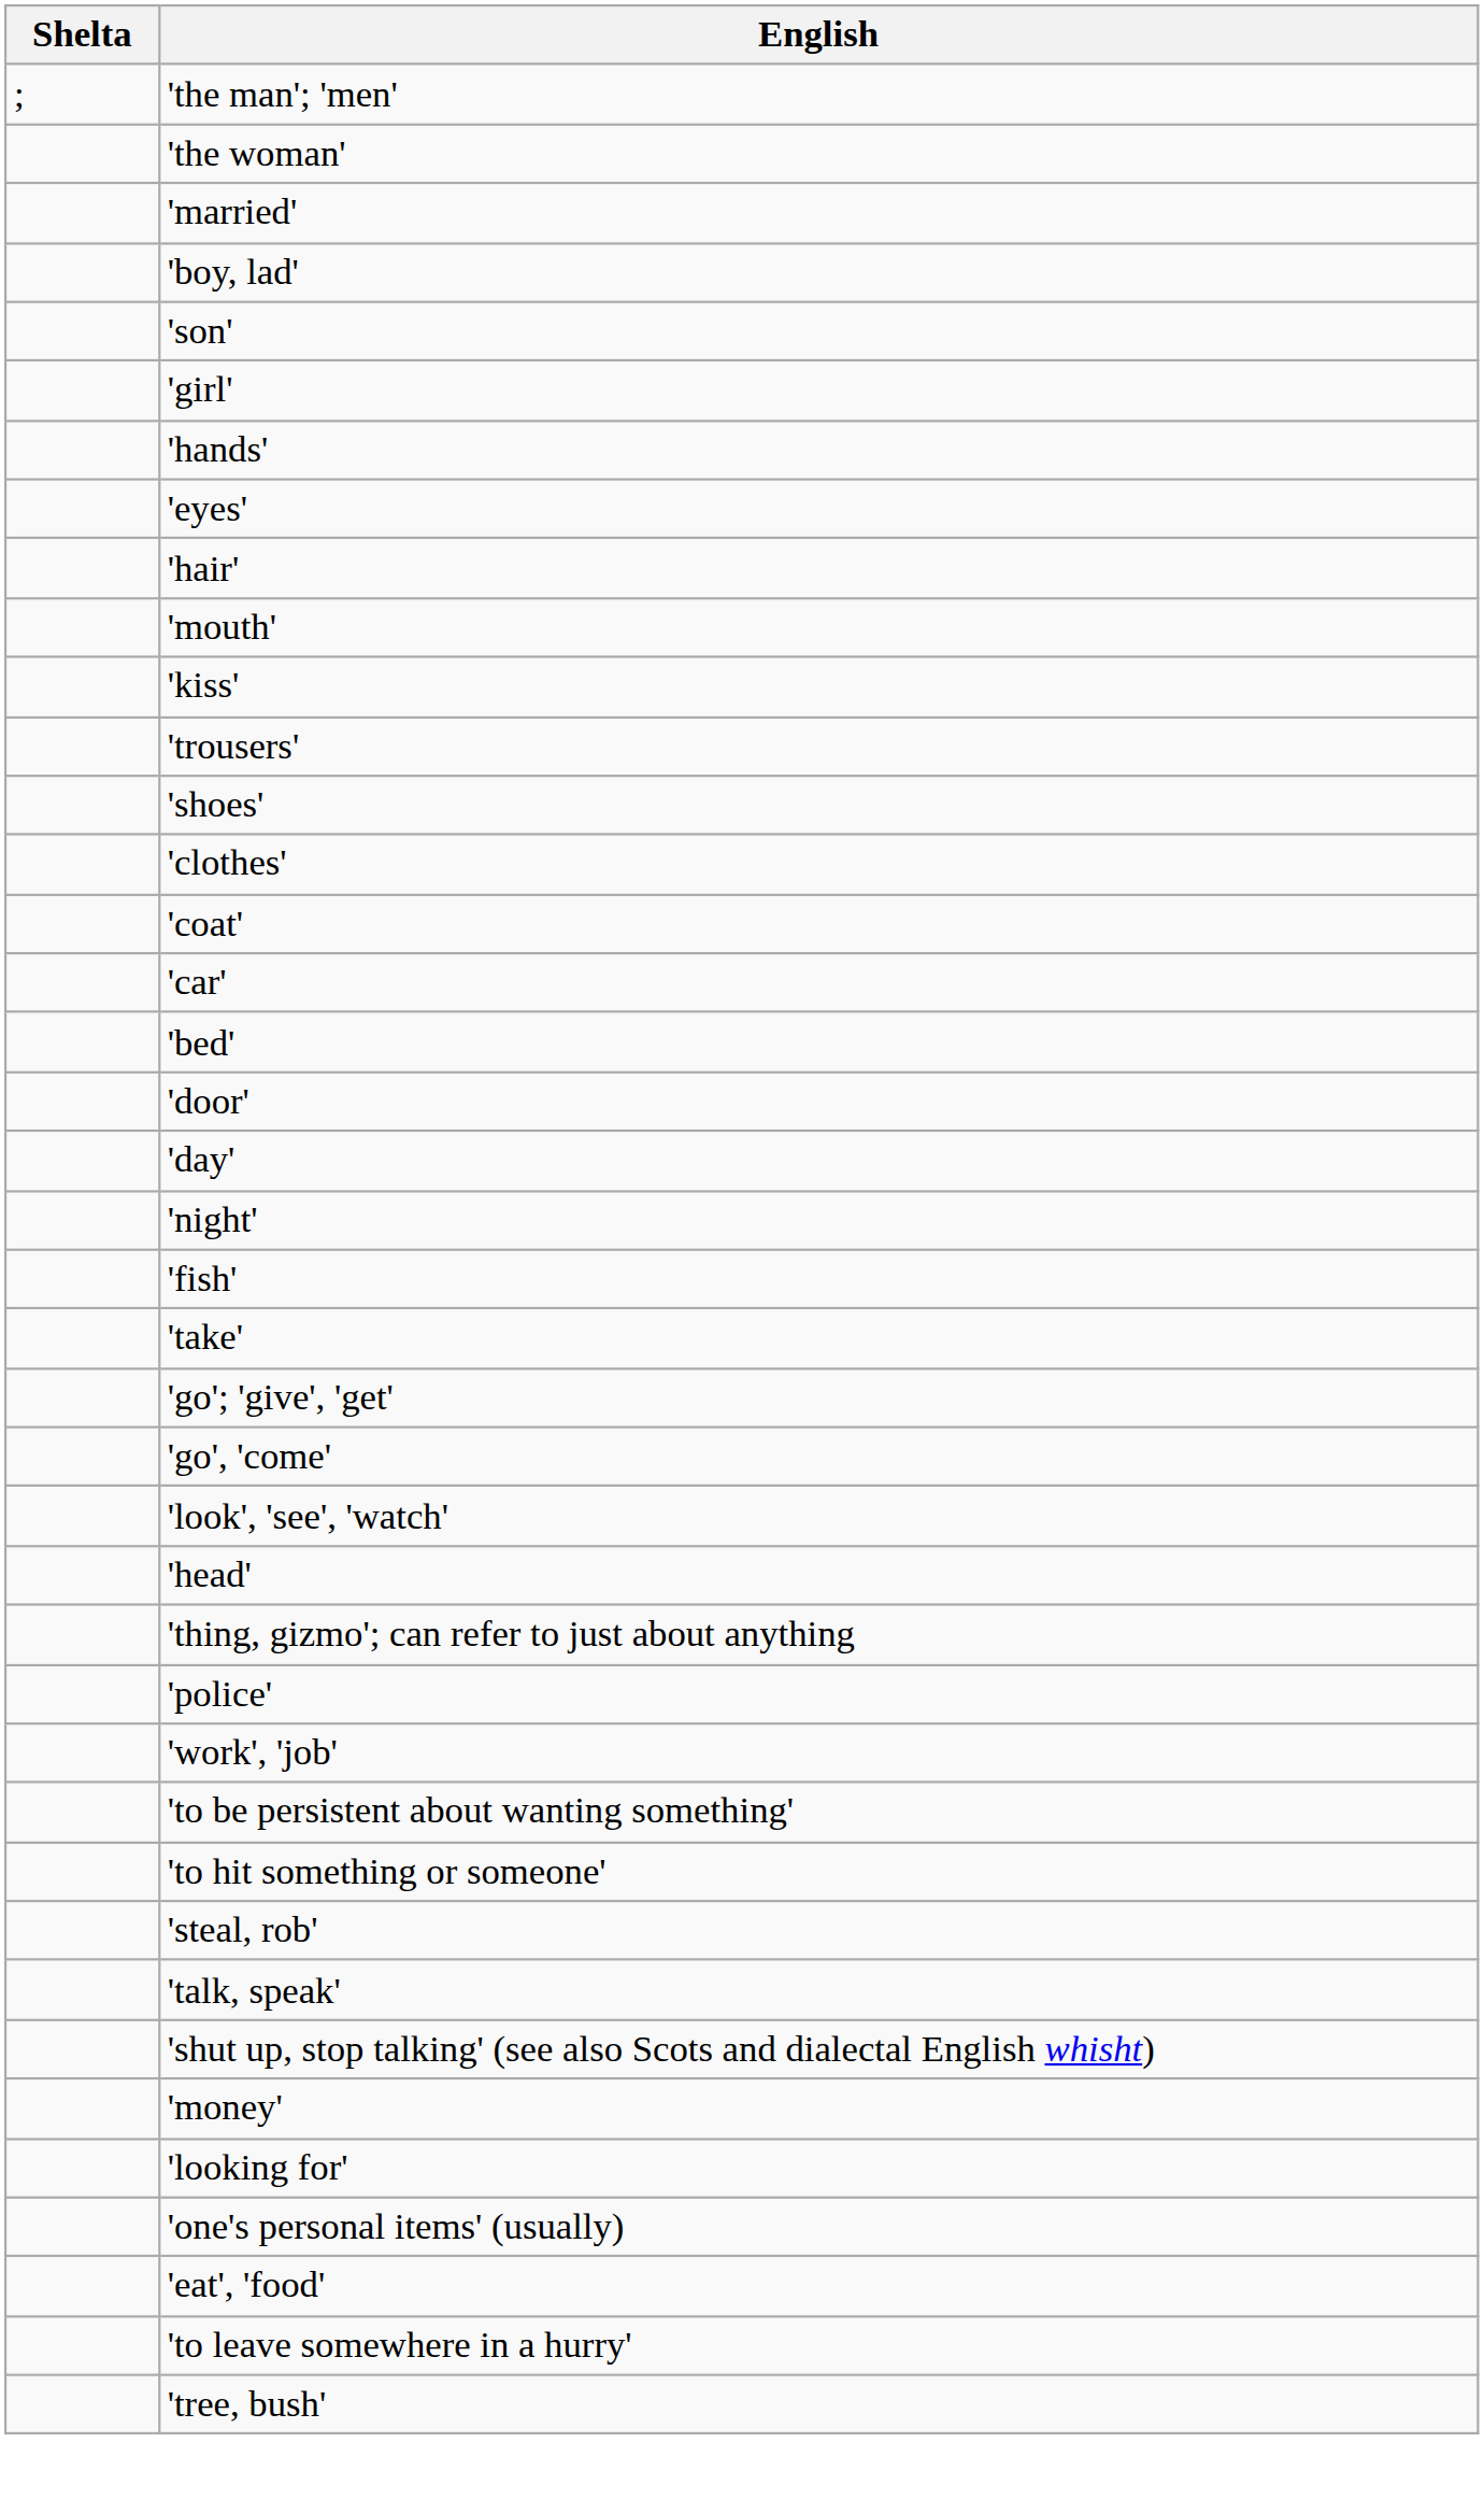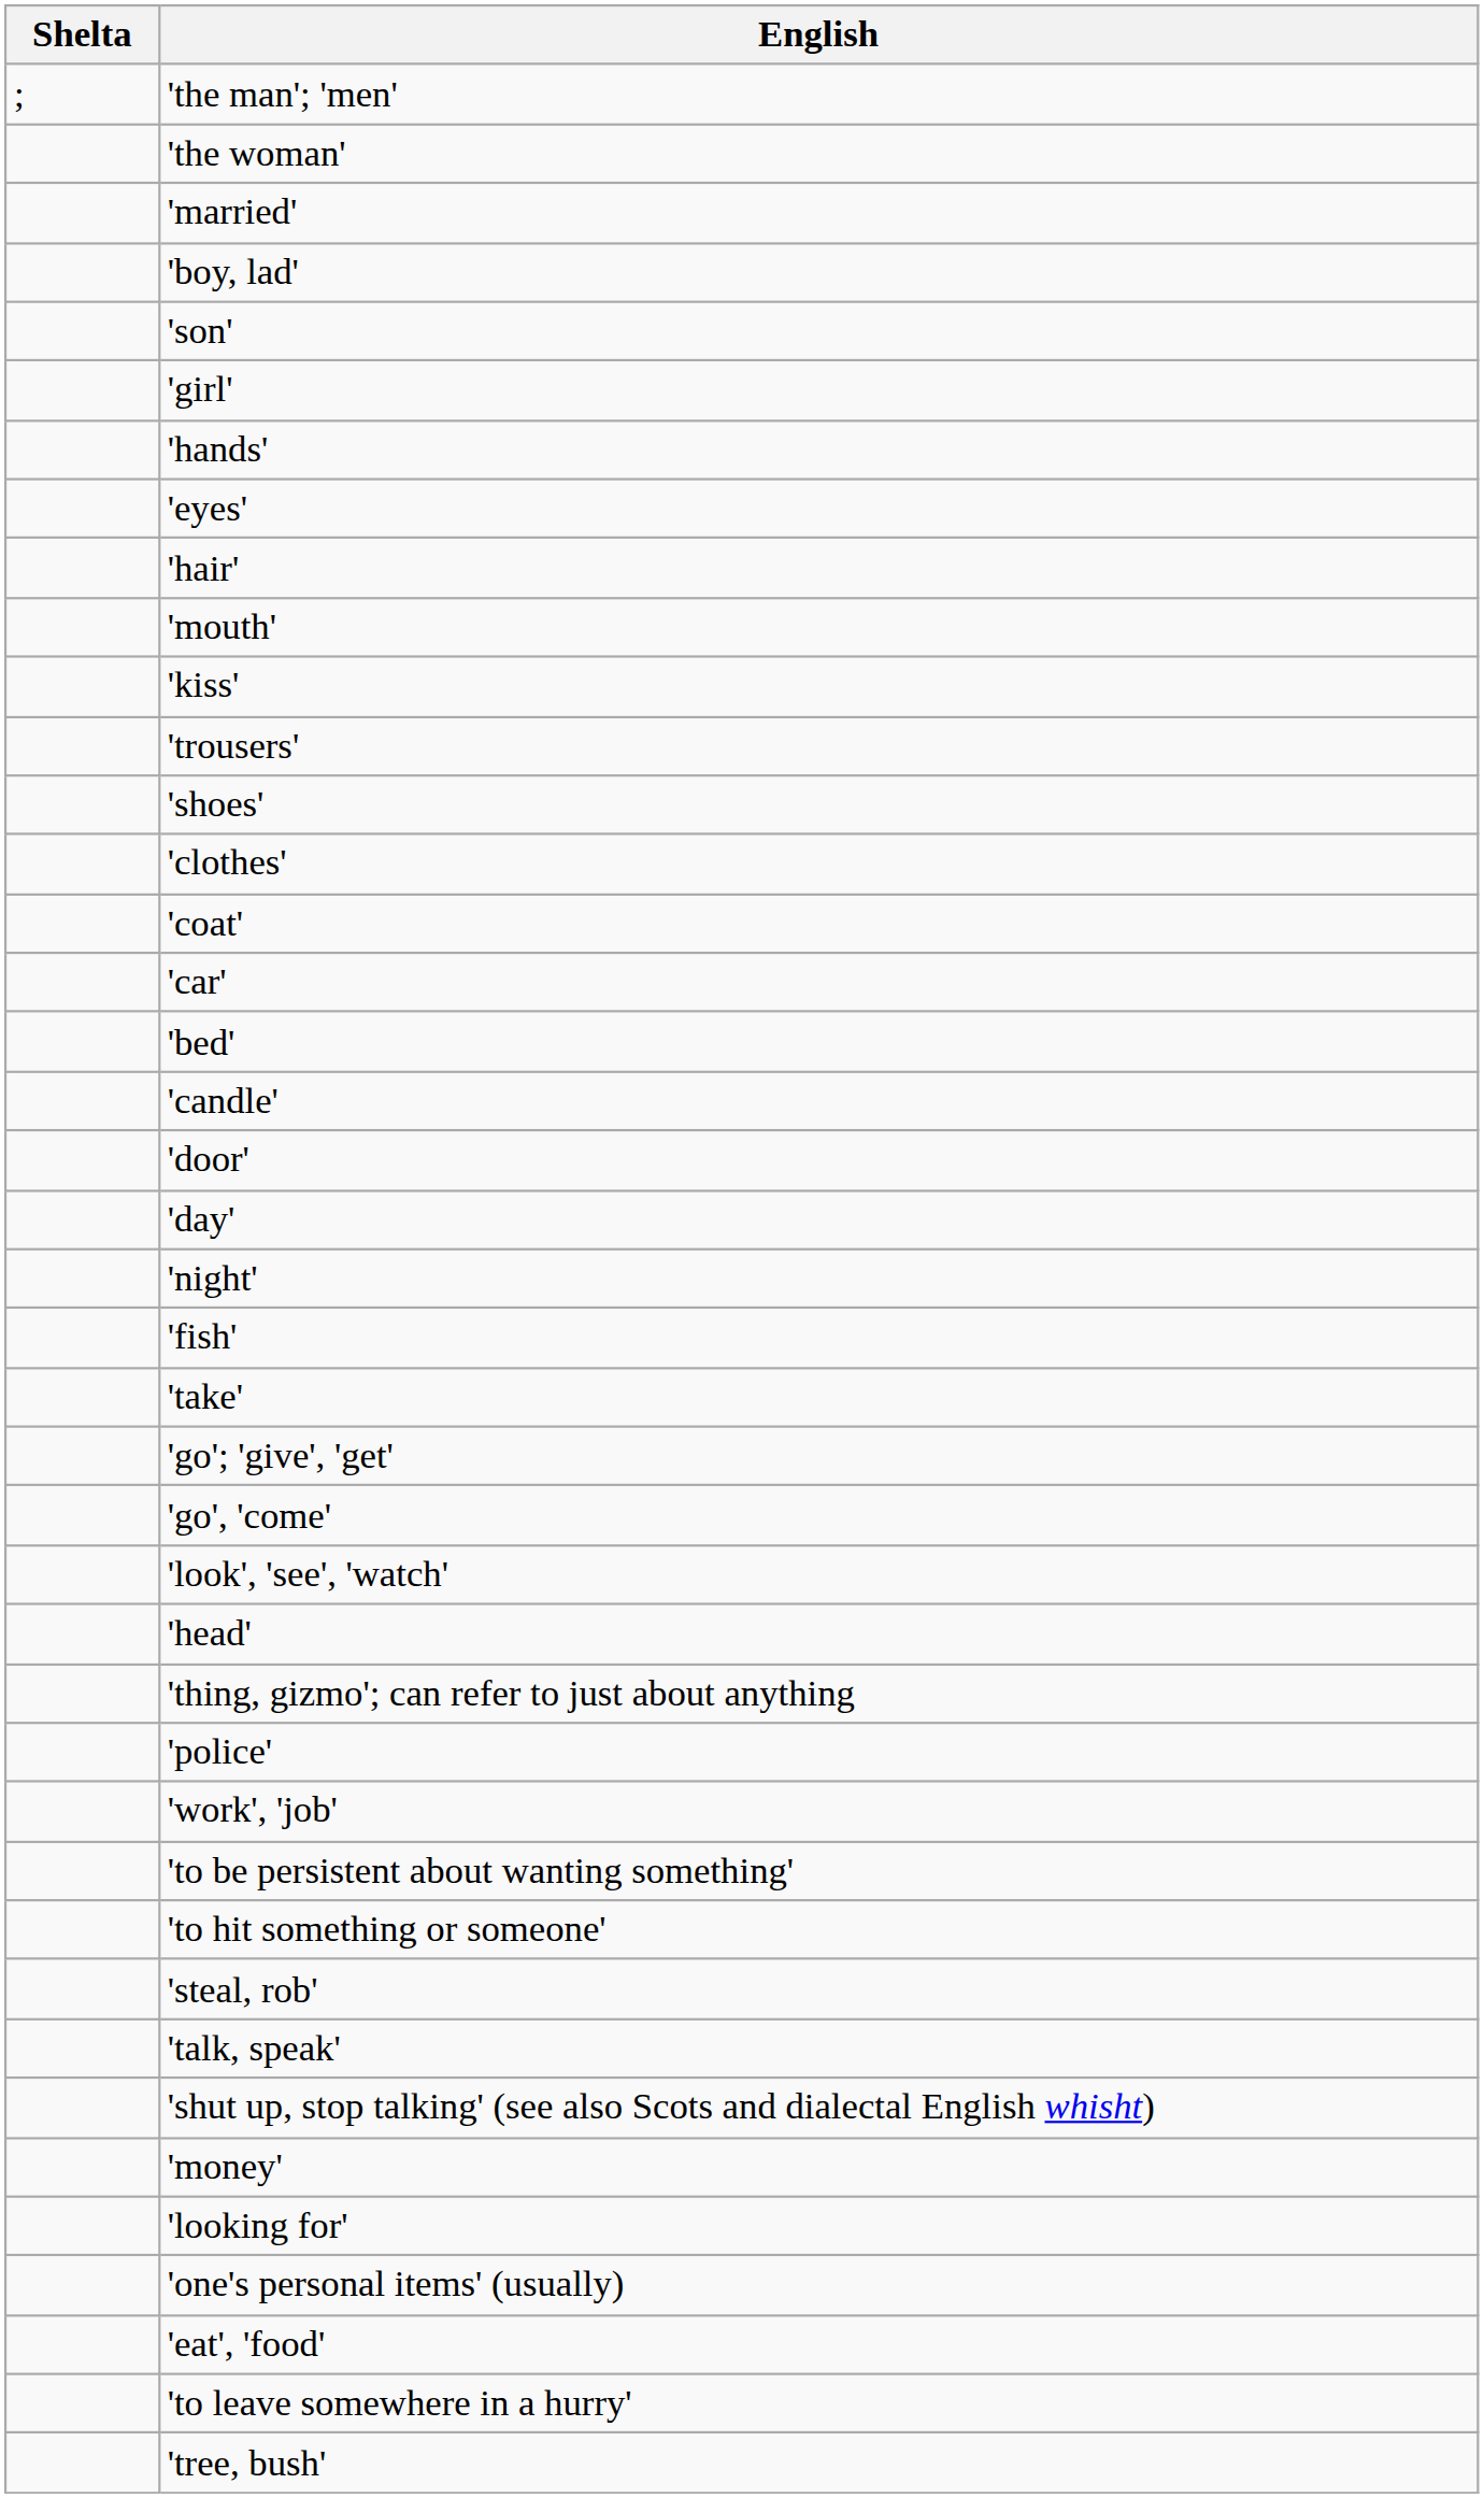 <table class="wikitable" style="width:50%; font-size: 100%">
 <tr>
 <th>Shelta</th>
 <th>English</th>
 </tr>
 <tr>
 <td>; </td>
 <td>'the man'; 'men'</td>
 </tr>
 <tr>
 <td></td>
 <td>'the woman'</td>
 </tr>
 <tr>
 <td></td>
 <td>'married'</td>
 </tr>
 <tr>
 <td></td>
 <td>'boy, lad'</td>
 </tr>
 <tr>
 <td></td>
 <td>'son'</td>
 </tr>
 <tr>
 <td></td>
 <td>'girl'</td>
 </tr>
 <tr>
 <td></td>
 <td>'hands'</td>
 </tr>
 <tr>
 <td></td>
 <td>'eyes'</td>
 </tr>
 <tr>
 <td></td>
 <td>'hair'</td>
 </tr>
 <tr>
 <td></td>
 <td>'mouth'</td>
 </tr>
 <tr>
 <td></td>
 <td>'kiss'</td>
 </tr>
 <tr>
 <td></td>
 <td>'trousers'</td>
 </tr>
 <tr>
 <td></td>
 <td>'shoes'</td>
 </tr>
 <tr>
 <td></td>
 <td>'clothes'</td>
 </tr>
 <tr>
 <td></td>
 <td>'coat'</td>
 </tr>
 <tr>
 <td></td>
 <td>'car'</td>
 </tr>
 <tr>
 <td></td>
 <td>'bed'</td>
+</tr>
+<tr>
+<td></td>
+<td>'candle'</td>
 </tr>
 <tr>
 <td></td>
 <td>'door'</td>
 </tr>
 <tr>
 <td></td>
 <td>'day'</td>
 </tr>
 <tr>
 <td></td>
 <td>'night'</td>
 </tr>
 <tr>
 <td></td>
 <td>'fish'</td>
 </tr>
 <tr>
 <td></td>
 <td>'take'</td>
 </tr>
 <tr>
 <td></td>
 <td>'go'; 'give', 'get'</td>
 </tr>
 <tr>
 <td></td>
 <td>'go', 'come'</td>
 </tr>
 <tr>
 <td></td>
 <td>'look', 'see', 'watch'</td>
 </tr>
 <tr>
 <td></td>
 <td>'head'</td>
 </tr>
 <tr>
 <td></td>
 <td>'thing, gizmo'; can refer to just about anything</td>
 </tr>
 <tr>
 <td></td>
 <td>'police'</td>
 </tr>
 <tr>
 <td></td>
 <td>'work', 'job'</td>
 </tr>
 <tr>
 <td></td>
 <td>'to be persistent about wanting something'</td>
 </tr>
 <tr>
 <td></td>
 <td>'to hit something or someone'</td>
 </tr>
 <tr>
 <td></td>
 <td>'steal, rob'</td>
 </tr>
 <tr>
 <td></td>
 <td>'talk, speak'</td>
 </tr>
 <tr>
 <td></td>
 <td>'shut up, stop talking' (see also Scots and dialectal English <em><a href='#'>whisht</a></em>)</td>
 </tr>
 <tr>
 <td></td>
 <td>'money'</td>
 </tr>
 <tr>
 <td></td>
 <td>'looking for'</td>
 </tr>
 <tr>
 <td></td>
 <td>'one's personal items' (usually)</td>
 </tr>
 <tr>
 <td></td>
 <td>'eat', 'food'</td>
 </tr>
 <tr>
 <td></td>
 <td>'to leave somewhere in a hurry'</td>
 </tr>
 <tr>
 <td></td>
 <td>'tree, bush'</td>
 </tr>
 </table>
